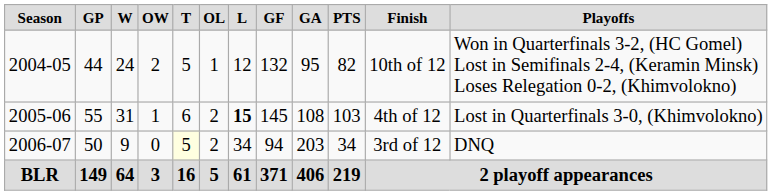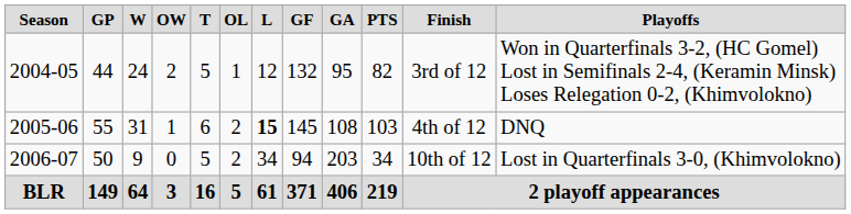 <table class="wikitable">
 <tr align="center" style="font-size: small; font-weight:bold; background-color:#dddddd; padding:5px;" |>
 <td>Season</td>
 <td>GP</td>
 <td>W</td>
 <td>OW</td>
 <td>T</td>
 <td>OL</td>
 <td>L</td>
 <td>GF</td>
 <td>GA</td>
 <td>PTS</td>
 <td>Finish</td>
 <td>Playoffs</td>
 </tr>
 <tr align="center">
 <td>2004-05</td>
 <td>44</td>
 <td>24</td>
 <td>2</td>
 <td>5</td>
 <td>1</td>
 <td>12</td>
 <td>132</td>
 <td>95</td>
 <td>82</td>
-<td>10th of 12</td>
+<td>3rd of 12</td>
 <td align="left">Won in Quarterfinals 3-2, (HC Gomel)<br>Lost in Semifinals 2-4, (Keramin Minsk)<br>Loses Relegation 0-2, (Khimvolokno)</td>
 </tr>
 <tr align="center">
 <td>2005-06</td>
 <td>55</td>
 <td>31</td>
 <td>1</td>
 <td>6</td>
 <td>2</td>
 <td><strong>15</strong></td>
 <td>145</td>
 <td>108</td>
 <td>103</td>
 <td>4th of 12</td>
-<td align="left">Lost in Quarterfinals 3-0, (Khimvolokno)</td>
+<td align="left">DNQ</td>
 </tr>
 <tr align="center">
 <td>2006-07</td>
 <td>50</td>
 <td>9</td>
 <td>0</td>
-<td style="background: lightyellow;">5</td>
+<td>5</td>
 <td>2</td>
 <td>34</td>
 <td>94</td>
 <td>203</td>
 <td>34</td>
-<td>3rd of 12</td>
-<td align="left">DNQ</td>
+<td>10th of 12</td>
+<td align="left">Lost in Quarterfinals 3-0, (Khimvolokno)</td>
 </tr>
 <tr align="center" style="font-weight:bold; background-color:#dddddd;" |>
 <td>BLR</td>
 <td>149</td>
 <td>64</td>
 <td>3</td>
 <td>16</td>
 <td>5</td>
 <td>61</td>
 <td>371</td>
 <td>406</td>
 <td>219</td>
 <td colspan="4">2 playoff appearances</td>
 </tr>
 </table>
